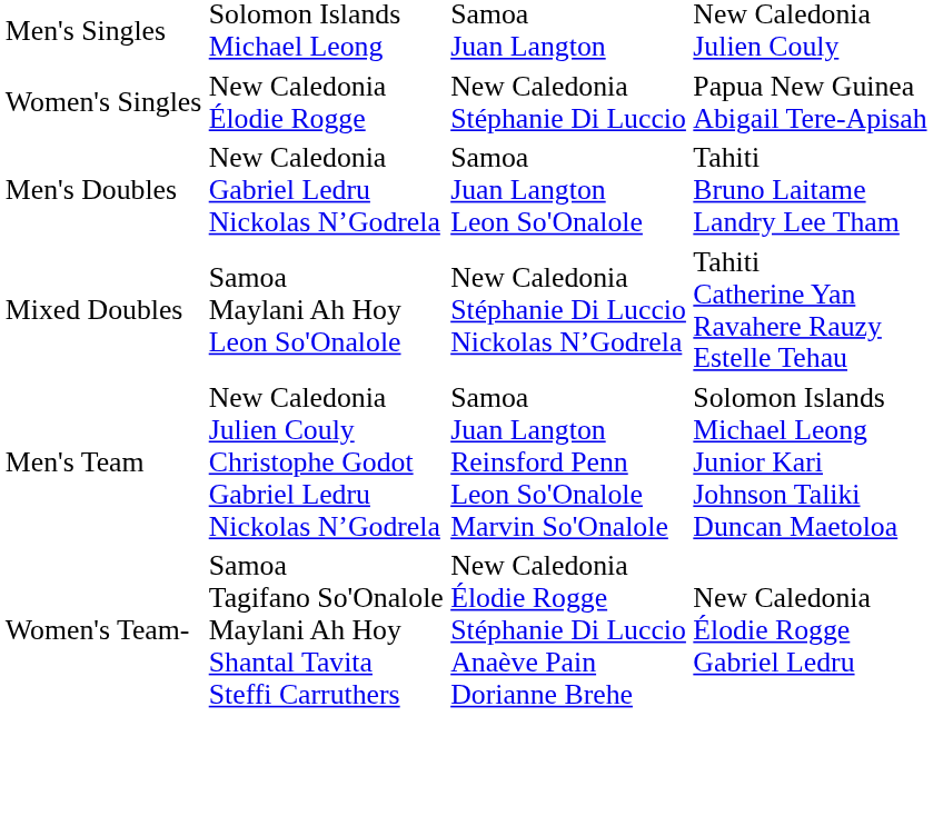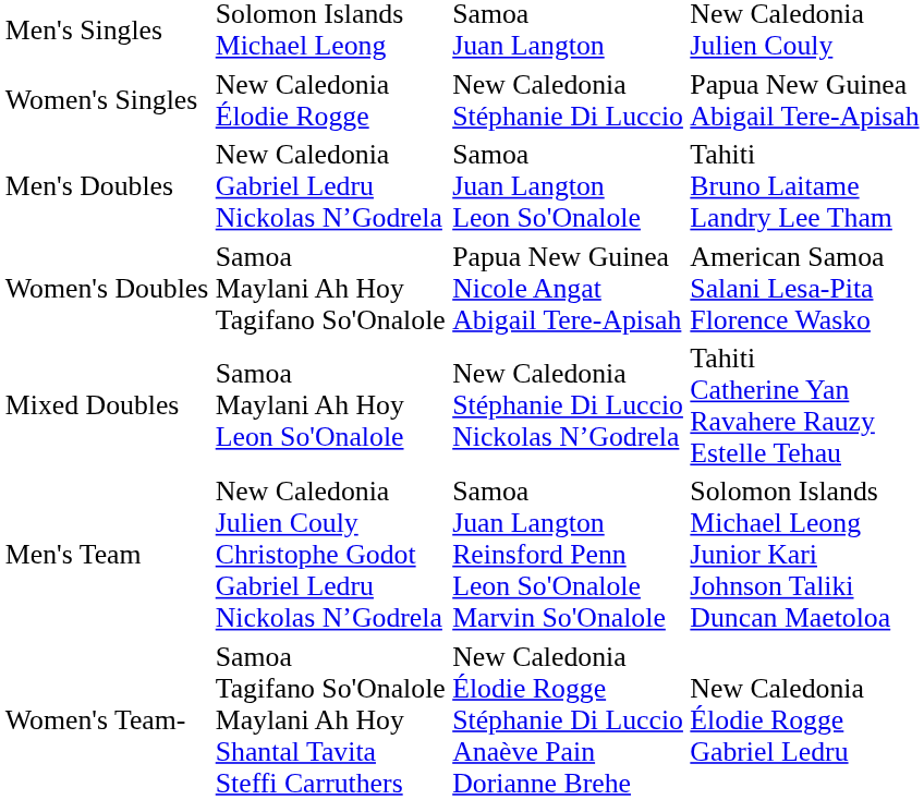 <table>
 <tr>
 <td>Men's Singles</td>
 <td> Solomon Islands<br><a href='#'>Michael Leong</a></td>
 <td> Samoa<br><a href='#'>Juan Langton</a></td>
 <td> New Caledonia<br><a href='#'>Julien Couly</a></td>
 </tr>
 <tr>
 <td>Women's Singles</td>
 <td> New Caledonia<br><a href='#'>Élodie Rogge</a></td>
 <td> New Caledonia<br><a href='#'>Stéphanie Di Luccio</a></td>
 <td> Papua New Guinea<br><a href='#'>Abigail Tere-Apisah</a></td>
 </tr>
 <tr>
 <td>Men's Doubles</td>
 <td> New Caledonia<br><a href='#'>Gabriel Ledru</a><br><a href='#'>Nickolas N’Godrela</a></td>
 <td> Samoa<br><a href='#'>Juan Langton</a><br><a href='#'>Leon So'Onalole</a></td>
 <td> Tahiti<br><a href='#'>Bruno Laitame</a><br><a href='#'>Landry Lee Tham</a></td>
 </tr>
 <tr>
+<td>Women's Doubles</td>
+<td> Samoa<br>Maylani Ah Hoy<br>Tagifano So'Onalole</td>
+<td> Papua New Guinea<br><a href='#'>Nicole Angat</a><br><a href='#'>Abigail Tere-Apisah</a></td>
+<td> American Samoa<br><a href='#'>Salani Lesa-Pita</a><br><a href='#'>Florence Wasko</a></td>
+</tr>
+<tr>
 <td>Mixed Doubles</td>
 <td> Samoa<br>Maylani Ah Hoy<br><a href='#'>Leon So'Onalole</a></td>
 <td> New Caledonia<br><a href='#'>Stéphanie Di Luccio</a><br><a href='#'>Nickolas N’Godrela</a></td>
 <td> Tahiti<br><a href='#'>Catherine Yan</a><br><a href='#'>Ravahere Rauzy</a><br><a href='#'>Estelle Tehau</a></td>
 </tr>
 <tr>
 <td>Men's Team</td>
 <td> New Caledonia<br><a href='#'>Julien Couly</a><br><a href='#'>Christophe Godot</a><br><a href='#'>Gabriel Ledru</a><br><a href='#'>Nickolas N’Godrela</a></td>
 <td> Samoa<br><a href='#'>Juan Langton</a><br><a href='#'>Reinsford Penn</a><br><a href='#'>Leon So'Onalole</a><br><a href='#'>Marvin So'Onalole</a></td>
 <td> Solomon Islands<br><a href='#'>Michael Leong</a><br><a href='#'>Junior Kari</a><br><a href='#'>Johnson Taliki</a><br><a href='#'>Duncan Maetoloa</a></td>
 </tr>
 <tr>
 <td>Women's Team-</td>
 <td> Samoa<br>Tagifano So'Onalole<br>Maylani Ah Hoy<br><a href='#'>Shantal Tavita</a><br><a href='#'>Steffi Carruthers</a></td>
 <td> New Caledonia<br><a href='#'>Élodie Rogge</a><br><a href='#'>Stéphanie Di Luccio</a><br><a href='#'>Anaève Pain</a><br><a href='#'>Dorianne Brehe</a></td>
 <td> New Caledonia<br><a href='#'>Élodie Rogge</a><br><a href='#'>Gabriel Ledru</a></td>
 </tr>
 </table>
